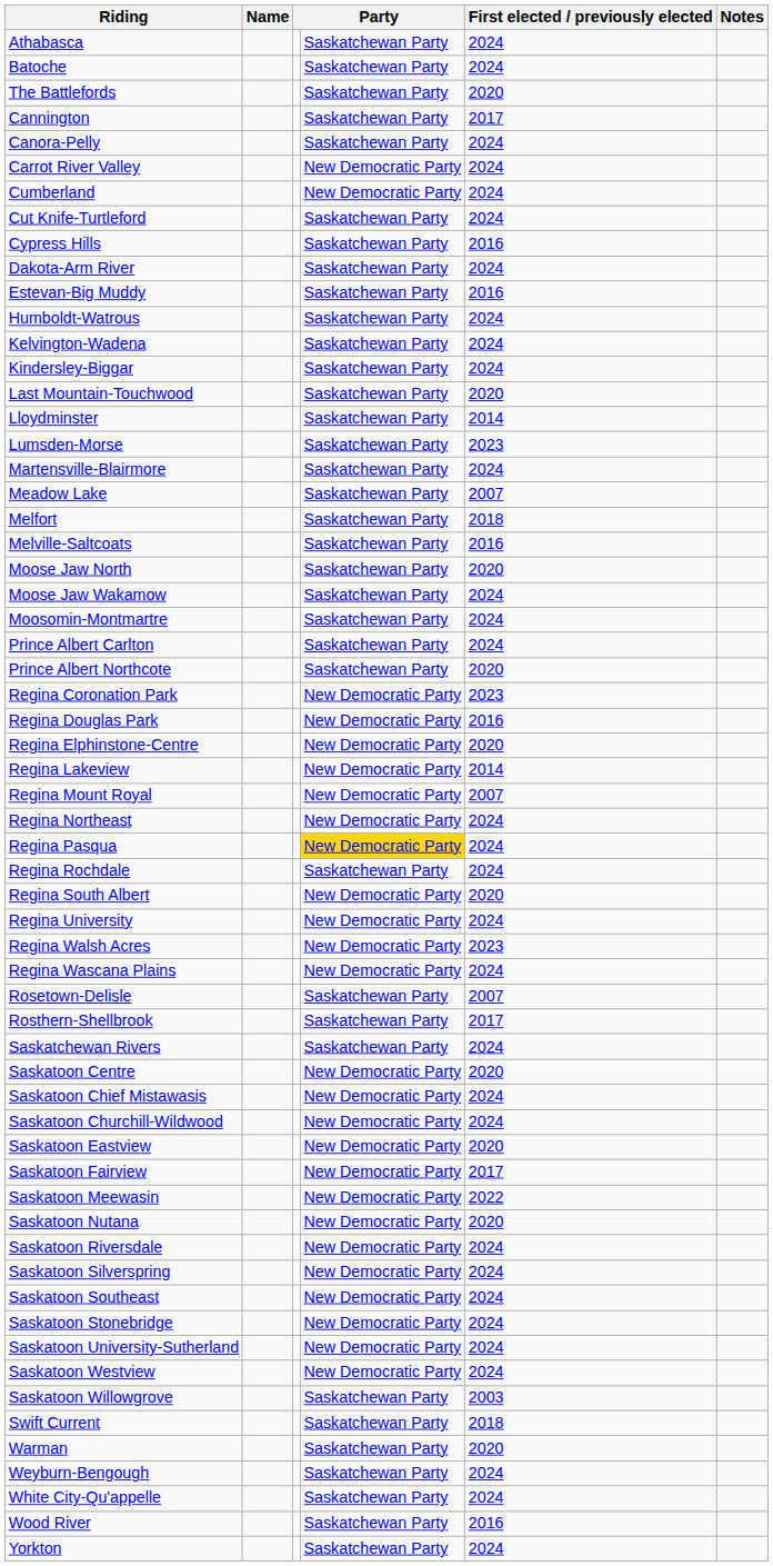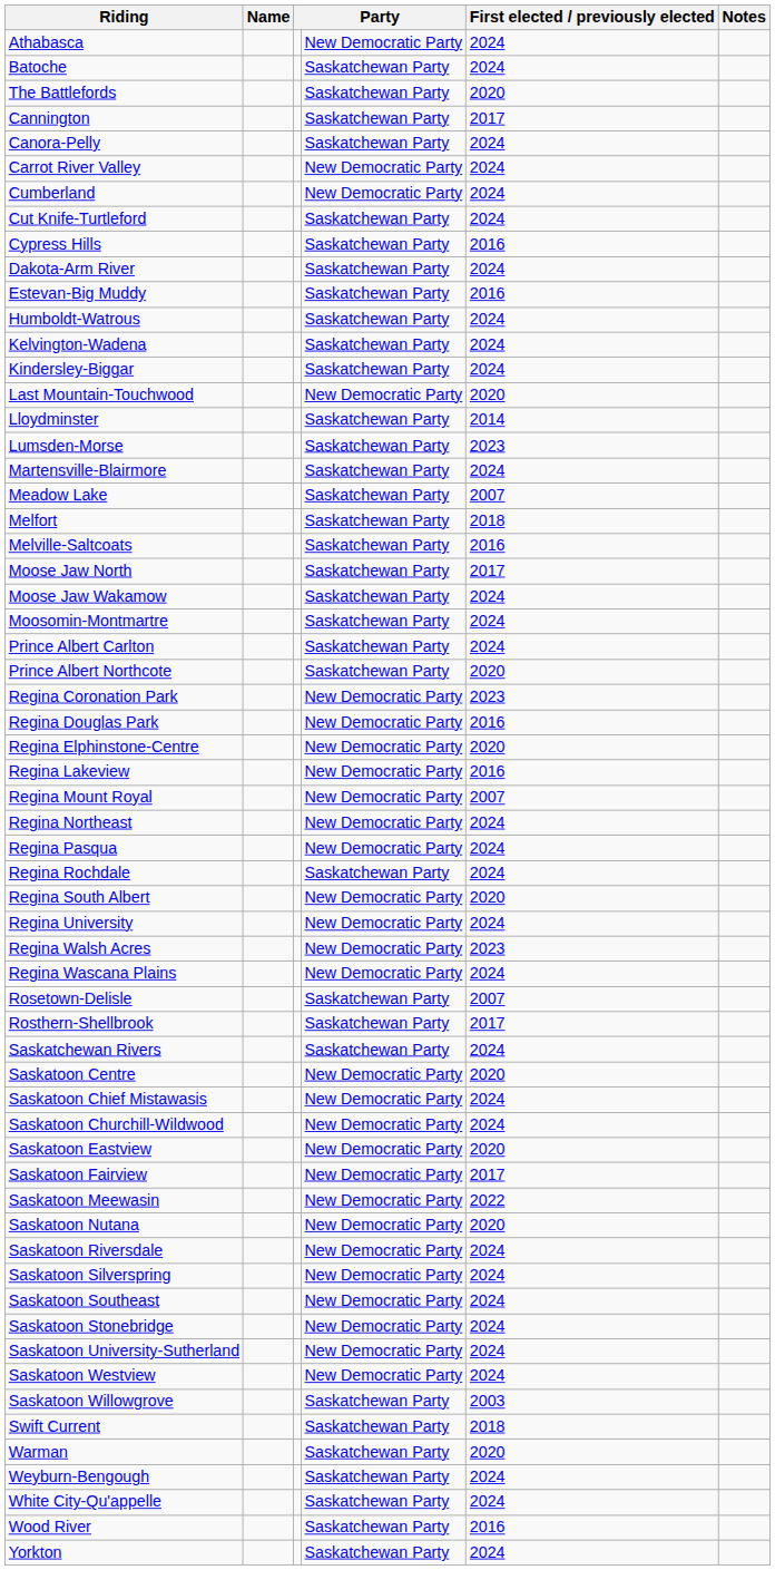 <table class="wikitable sortable">
 <tr>
 <th>Riding</th>
 <th>Name</th>
 <th colspan=2>Party</th>
 <th>First elected / previously elected</th>
 <th class=unsortable>Notes</th>
 </tr>
 <tr>
 <td><a href='#'>Athabasca</a></td>
 <td></td>
 <td bgcolor=></td>
-<td><a href='#'>Saskatchewan Party</a></td>
+<td><a href='#'>New Democratic Party</a></td>
 <td><a href='#'>2024</a></td>
 <td></td>
 </tr>
 <tr>
 <td><a href='#'>Batoche</a></td>
 <td></td>
 <td bgcolor=></td>
 <td><a href='#'>Saskatchewan Party</a></td>
 <td><a href='#'>2024</a></td>
 <td></td>
 </tr>
 <tr>
 <td><a href='#'>The Battlefords</a></td>
 <td></td>
 <td bgcolor=></td>
 <td><a href='#'>Saskatchewan Party</a></td>
 <td><a href='#'>2020</a></td>
 </tr>
 <tr>
 <td><a href='#'>Cannington</a></td>
 <td></td>
 <td bgcolor=></td>
 <td><a href='#'>Saskatchewan Party</a></td>
 <td><a href='#'>2017</a></td>
 <td></td>
 </tr>
 <tr>
 <td><a href='#'>Canora-Pelly</a></td>
 <td></td>
 <td bgcolor=></td>
 <td><a href='#'>Saskatchewan Party</a></td>
 <td><a href='#'>2024</a></td>
 <td></td>
 </tr>
 <tr>
 <td><a href='#'>Carrot River Valley</a></td>
 <td></td>
 <td bgcolor=></td>
 <td><a href='#'>New Democratic Party</a></td>
 <td><a href='#'>2024</a></td>
 <td></td>
 </tr>
 <tr>
 <td><a href='#'>Cumberland</a></td>
 <td></td>
 <td bgcolor=></td>
 <td><a href='#'>New Democratic Party</a></td>
 <td><a href='#'>2024</a></td>
 <td></td>
 </tr>
 <tr>
 <td><a href='#'>Cut Knife-Turtleford</a></td>
 <td></td>
 <td bgcolor=></td>
 <td><a href='#'>Saskatchewan Party</a></td>
 <td><a href='#'>2024</a></td>
 <td></td>
 </tr>
 <tr>
 <td><a href='#'>Cypress Hills</a></td>
 <td></td>
 <td bgcolor=></td>
 <td><a href='#'>Saskatchewan Party</a></td>
 <td><a href='#'>2016</a></td>
 <td></td>
 </tr>
 <tr>
 <td><a href='#'>Dakota-Arm River</a></td>
 <td></td>
 <td bgcolor=></td>
 <td><a href='#'>Saskatchewan Party</a></td>
 <td><a href='#'>2024</a></td>
 <td></td>
 </tr>
 <tr>
 <td><a href='#'>Estevan-Big Muddy</a></td>
 <td></td>
 <td bgcolor=></td>
 <td><a href='#'>Saskatchewan Party</a></td>
 <td><a href='#'>2016</a></td>
 <td></td>
 </tr>
 <tr>
 <td><a href='#'>Humboldt-Watrous</a></td>
 <td></td>
 <td bgcolor=></td>
 <td><a href='#'>Saskatchewan Party</a></td>
 <td><a href='#'>2024</a></td>
 <td></td>
 </tr>
 <tr>
 <td><a href='#'>Kelvington-Wadena</a></td>
 <td></td>
 <td bgcolor=></td>
 <td><a href='#'>Saskatchewan Party</a></td>
 <td><a href='#'>2024</a></td>
 </tr>
 <tr>
 <td><a href='#'>Kindersley-Biggar</a></td>
 <td></td>
 <td bgcolor=></td>
 <td><a href='#'>Saskatchewan Party</a></td>
 <td><a href='#'>2024</a></td>
 <td></td>
 </tr>
 <tr>
 <td><a href='#'>Last Mountain-Touchwood</a></td>
 <td></td>
 <td bgcolor=></td>
-<td><a href='#'>Saskatchewan Party</a></td>
+<td><a href='#'>New Democratic Party</a></td>
 <td><a href='#'>2020</a></td>
 <td></td>
 </tr>
 <tr>
 <td><a href='#'>Lloydminster</a></td>
 <td></td>
 <td bgcolor=></td>
 <td><a href='#'>Saskatchewan Party</a></td>
 <td><a href='#'>2014</a></td>
 <td></td>
 </tr>
 <tr>
 <td><a href='#'>Lumsden-Morse</a></td>
 <td></td>
 <td bgcolor=></td>
 <td><a href='#'>Saskatchewan Party</a></td>
 <td><a href='#'>2023</a></td>
 <td></td>
 </tr>
 <tr>
 <td><a href='#'>Martensville-Blairmore</a></td>
 <td></td>
 <td bgcolor=></td>
 <td><a href='#'>Saskatchewan Party</a></td>
 <td><a href='#'>2024</a></td>
 <td></td>
 </tr>
 <tr>
 <td><a href='#'>Meadow Lake</a></td>
 <td></td>
 <td bgcolor=></td>
 <td><a href='#'>Saskatchewan Party</a></td>
 <td><a href='#'>2007</a></td>
 <td></td>
 </tr>
 <tr>
 <td><a href='#'>Melfort</a></td>
 <td></td>
 <td bgcolor=></td>
 <td><a href='#'>Saskatchewan Party</a></td>
 <td><a href='#'>2018</a></td>
 <td></td>
 </tr>
 <tr>
 <td><a href='#'>Melville-Saltcoats</a></td>
 <td></td>
 <td bgcolor=></td>
 <td><a href='#'>Saskatchewan Party</a></td>
 <td><a href='#'>2016</a></td>
 <td></td>
 </tr>
 <tr>
 <td><a href='#'>Moose Jaw North</a></td>
 <td></td>
 <td bgcolor=></td>
 <td><a href='#'>Saskatchewan Party</a></td>
-<td><a href='#'>2020</a></td>
+<td><a href='#'>2017</a></td>
 <td></td>
 </tr>
 <tr>
 <td><a href='#'>Moose Jaw Wakamow</a></td>
 <td></td>
 <td bgcolor=></td>
 <td><a href='#'>Saskatchewan Party</a></td>
 <td><a href='#'>2024</a></td>
 <td></td>
 </tr>
 <tr>
 <td><a href='#'>Moosomin-Montmartre</a></td>
 <td></td>
 <td bgcolor=></td>
 <td><a href='#'>Saskatchewan Party</a></td>
 <td><a href='#'>2024</a></td>
 <td></td>
 </tr>
 <tr>
 <td><a href='#'>Prince Albert Carlton</a></td>
 <td></td>
 <td bgcolor=></td>
 <td><a href='#'>Saskatchewan Party</a></td>
 <td><a href='#'>2024</a></td>
 <td></td>
 </tr>
 <tr>
 <td><a href='#'>Prince Albert Northcote</a></td>
 <td></td>
 <td bgcolor=></td>
 <td><a href='#'>Saskatchewan Party</a></td>
 <td><a href='#'>2020</a></td>
 <td></td>
 </tr>
 <tr>
 <td><a href='#'>Regina Coronation Park</a></td>
 <td></td>
 <td bgcolor=></td>
 <td><a href='#'>New Democratic Party</a></td>
 <td><a href='#'>2023</a></td>
 <td></td>
 </tr>
 <tr>
 <td><a href='#'>Regina Douglas Park</a></td>
 <td></td>
 <td bgcolor=></td>
 <td><a href='#'>New Democratic Party</a></td>
 <td><a href='#'>2016</a></td>
 <td></td>
 </tr>
 <tr>
 <td><a href='#'>Regina Elphinstone-Centre</a></td>
 <td></td>
 <td bgcolor=></td>
 <td><a href='#'>New Democratic Party</a></td>
 <td><a href='#'>2020</a></td>
 <td></td>
 </tr>
 <tr>
 <td><a href='#'>Regina Lakeview</a></td>
 <td></td>
 <td bgcolor=></td>
 <td><a href='#'>New Democratic Party</a></td>
-<td><a href='#'>2014</a></td>
+<td><a href='#'>2016</a></td>
 <td></td>
 </tr>
 <tr>
 <td><a href='#'>Regina Mount Royal</a></td>
 <td></td>
 <td bgcolor=></td>
 <td><a href='#'>New Democratic Party</a></td>
 <td><a href='#'>2007</a></td>
 <td></td>
 </tr>
 <tr>
 <td><a href='#'>Regina Northeast</a></td>
 <td></td>
 <td bgcolor=></td>
 <td><a href='#'>New Democratic Party</a></td>
 <td><a href='#'>2024</a></td>
 </tr>
 <tr>
 <td><a href='#'>Regina Pasqua</a></td>
 <td></td>
 <td bgcolor=></td>
-<td style="background: gold;"><a href='#'>New Democratic Party</a></td>
+<td><a href='#'>New Democratic Party</a></td>
 <td><a href='#'>2024</a></td>
 <td></td>
 </tr>
 <tr>
 <td><a href='#'>Regina Rochdale</a></td>
 <td></td>
 <td bgcolor=></td>
 <td><a href='#'>Saskatchewan Party</a></td>
 <td><a href='#'>2024</a></td>
 </tr>
 <tr>
 <td><a href='#'>Regina South Albert</a></td>
 <td></td>
 <td bgcolor=></td>
 <td><a href='#'>New Democratic Party</a></td>
 <td><a href='#'>2020</a></td>
 <td></td>
 </tr>
 <tr>
 <td><a href='#'>Regina University</a></td>
 <td></td>
 <td bgcolor=></td>
 <td><a href='#'>New Democratic Party</a></td>
 <td><a href='#'>2024</a></td>
 <td></td>
 </tr>
 <tr>
 <td><a href='#'>Regina Walsh Acres</a></td>
 <td></td>
 <td bgcolor=></td>
 <td><a href='#'>New Democratic Party</a></td>
 <td><a href='#'>2023</a></td>
 <td></td>
 </tr>
 <tr>
 <td><a href='#'>Regina Wascana Plains</a></td>
 <td></td>
 <td bgcolor=></td>
 <td><a href='#'>New Democratic Party</a></td>
 <td><a href='#'>2024</a></td>
 <td></td>
 </tr>
 <tr>
 <td><a href='#'>Rosetown-Delisle</a></td>
 <td></td>
 <td bgcolor=></td>
 <td><a href='#'>Saskatchewan Party</a></td>
 <td><a href='#'>2007</a></td>
 <td></td>
 </tr>
 <tr>
 <td><a href='#'>Rosthern-Shellbrook</a></td>
 <td></td>
 <td bgcolor=></td>
 <td><a href='#'>Saskatchewan Party</a></td>
 <td><a href='#'>2017</a></td>
 <td></td>
 </tr>
 <tr>
 <td><a href='#'>Saskatchewan Rivers</a></td>
 <td></td>
 <td bgcolor=></td>
 <td><a href='#'>Saskatchewan Party</a></td>
 <td><a href='#'>2024</a></td>
 <td></td>
 </tr>
 <tr>
 <td><a href='#'>Saskatoon Centre</a></td>
 <td></td>
 <td bgcolor=></td>
 <td><a href='#'>New Democratic Party</a></td>
 <td><a href='#'>2020</a></td>
 <td></td>
 </tr>
 <tr>
 <td><a href='#'>Saskatoon Chief Mistawasis</a></td>
 <td></td>
 <td bgcolor=></td>
 <td><a href='#'>New Democratic Party</a></td>
 <td><a href='#'>2024</a></td>
 <td></td>
 </tr>
 <tr>
 <td><a href='#'>Saskatoon Churchill-Wildwood</a></td>
 <td></td>
 <td bgcolor=></td>
 <td><a href='#'>New Democratic Party</a></td>
 <td><a href='#'>2024</a></td>
 <td></td>
 </tr>
 <tr>
 <td><a href='#'>Saskatoon Eastview</a></td>
 <td></td>
 <td bgcolor=></td>
 <td><a href='#'>New Democratic Party</a></td>
 <td><a href='#'>2020</a></td>
 <td></td>
 </tr>
 <tr>
 <td><a href='#'>Saskatoon Fairview</a></td>
 <td></td>
 <td bgcolor=></td>
 <td><a href='#'>New Democratic Party</a></td>
 <td><a href='#'>2017</a></td>
 <td></td>
 </tr>
 <tr>
 <td><a href='#'>Saskatoon Meewasin</a></td>
 <td></td>
 <td bgcolor=></td>
 <td><a href='#'>New Democratic Party</a></td>
 <td><a href='#'>2022</a></td>
 <td></td>
 </tr>
 <tr>
 <td><a href='#'>Saskatoon Nutana</a></td>
 <td></td>
 <td bgcolor=></td>
 <td><a href='#'>New Democratic Party</a></td>
 <td><a href='#'>2020</a></td>
 <td></td>
 </tr>
 <tr>
 <td><a href='#'>Saskatoon Riversdale</a></td>
 <td></td>
 <td bgcolor=></td>
 <td><a href='#'>New Democratic Party</a></td>
 <td><a href='#'>2024</a></td>
 <td></td>
 </tr>
 <tr>
 <td><a href='#'>Saskatoon Silverspring</a></td>
 <td></td>
 <td bgcolor=></td>
 <td><a href='#'>New Democratic Party</a></td>
 <td><a href='#'>2024</a></td>
 <td></td>
 </tr>
 <tr>
 <td><a href='#'>Saskatoon Southeast</a></td>
 <td></td>
 <td bgcolor=></td>
 <td><a href='#'>New Democratic Party</a></td>
 <td><a href='#'>2024</a></td>
 <td></td>
 </tr>
 <tr>
 <td><a href='#'>Saskatoon Stonebridge</a></td>
 <td></td>
 <td bgcolor=></td>
 <td><a href='#'>New Democratic Party</a></td>
 <td><a href='#'>2024</a></td>
 <td></td>
 </tr>
 <tr>
 <td><a href='#'>Saskatoon University-Sutherland</a></td>
 <td></td>
 <td bgcolor=></td>
 <td><a href='#'>New Democratic Party</a></td>
 <td><a href='#'>2024</a></td>
 <td></td>
 </tr>
 <tr>
 <td><a href='#'>Saskatoon Westview</a></td>
 <td></td>
 <td bgcolor=></td>
 <td><a href='#'>New Democratic Party</a></td>
 <td><a href='#'>2024</a></td>
 <td></td>
 </tr>
 <tr>
 <td><a href='#'>Saskatoon Willowgrove</a></td>
 <td></td>
 <td bgcolor=></td>
 <td><a href='#'>Saskatchewan Party</a></td>
 <td><a href='#'>2003</a></td>
 <td></td>
 </tr>
 <tr>
 <td><a href='#'>Swift Current</a></td>
 <td></td>
 <td bgcolor=></td>
 <td><a href='#'>Saskatchewan Party</a></td>
 <td><a href='#'>2018</a></td>
 <td></td>
 </tr>
 <tr>
 <td><a href='#'>Warman</a></td>
 <td></td>
 <td bgcolor=></td>
 <td><a href='#'>Saskatchewan Party</a></td>
 <td><a href='#'>2020</a></td>
 <td></td>
 </tr>
 <tr>
 <td><a href='#'>Weyburn-Bengough</a></td>
 <td></td>
 <td bgcolor=></td>
 <td><a href='#'>Saskatchewan Party</a></td>
 <td><a href='#'>2024</a></td>
 <td></td>
 </tr>
 <tr>
 <td><a href='#'>White City-Qu'appelle</a></td>
 <td></td>
 <td bgcolor=></td>
 <td><a href='#'>Saskatchewan Party</a></td>
 <td><a href='#'>2024</a></td>
 <td></td>
 </tr>
 <tr>
 <td><a href='#'>Wood River</a></td>
 <td></td>
 <td bgcolor=></td>
 <td><a href='#'>Saskatchewan Party</a></td>
 <td><a href='#'>2016</a></td>
 <td></td>
 </tr>
 <tr>
 <td><a href='#'>Yorkton</a></td>
 <td></td>
 <td bgcolor=></td>
 <td><a href='#'>Saskatchewan Party</a></td>
 <td><a href='#'>2024</a></td>
 <td></td>
 </tr>
 </table>
